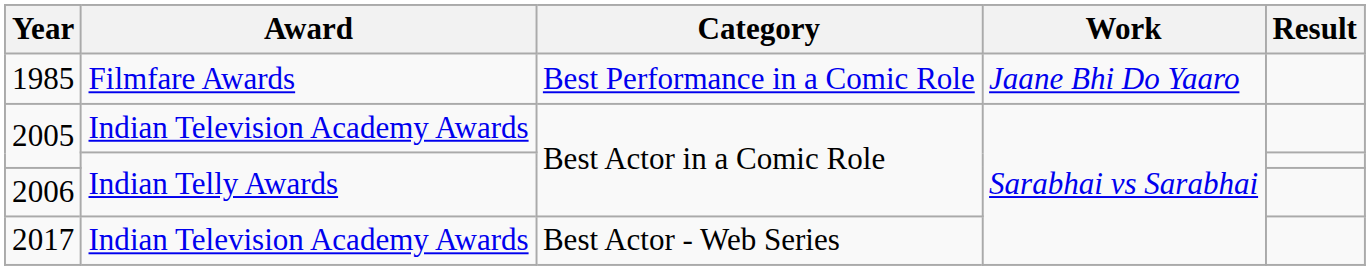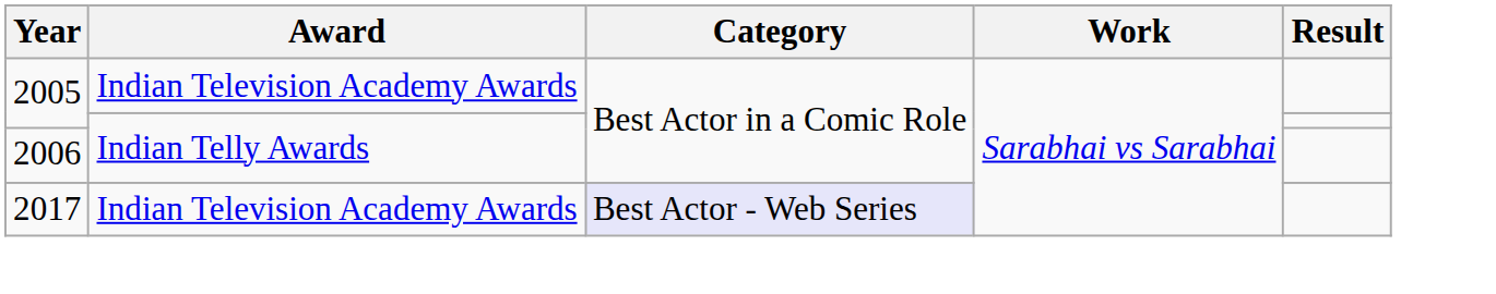 <table class="wikitable">
 <tr>
 <th>Year</th>
 <th>Award</th>
 <th>Category</th>
 <th>Work</th>
 <th>Result</th>
-</tr>
-<tr>
-<td>1985</td>
-<td><a href='#'>Filmfare Awards</a></td>
-<td><a href='#'>Best Performance in a Comic Role</a></td>
-<td><em><a href='#'>Jaane Bhi Do Yaaro</a></em></td>
-<td></td>
 </tr>
 <tr>
 <td rowspan="2">2005</td>
 <td><a href='#'>Indian Television Academy Awards</a></td>
 <td rowspan="3">Best Actor in a Comic Role</td>
 <td rowspan="4"><em><a href='#'>Sarabhai vs Sarabhai</a></em></td>
 <td></td>
 </tr>
 <tr>
 <td rowspan="2"><a href='#'>Indian Telly Awards</a></td>
 <td></td>
 </tr>
 <tr>
 <td>2006</td>
 <td></td>
 </tr>
 <tr>
 <td>2017</td>
 <td><a href='#'>Indian Television Academy Awards</a></td>
-<td>Best Actor - Web Series</td>
+<td style="background: lavender;">Best Actor - Web Series</td>
 <td></td>
 </tr>
 </table>
